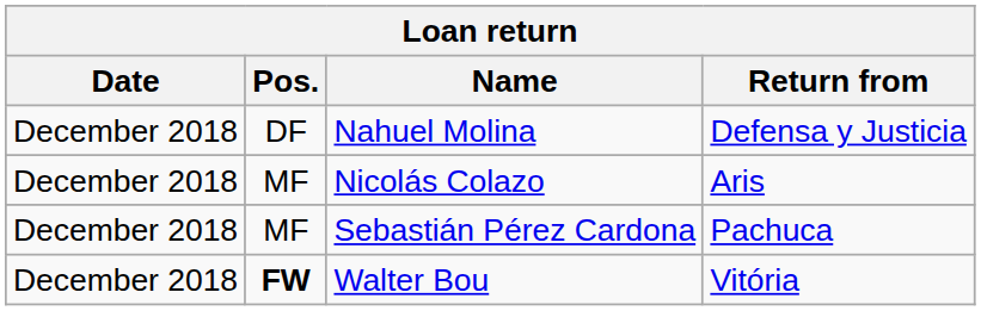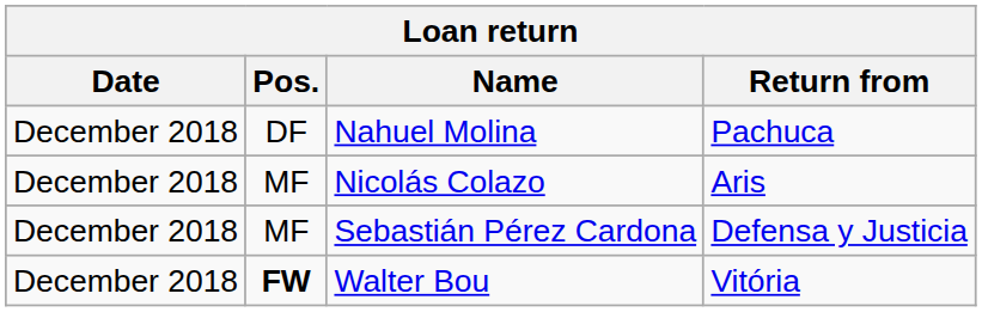 <table class="wikitable" style="font-size:95%;">
 <tr>
 <th colspan="5">Loan return</th>
 </tr>
 <tr>
 <th>Date</th>
 <th>Pos.</th>
 <th>Name</th>
 <th>Return from</th>
 </tr>
 <tr>
 <td>December 2018</td>
 <td align="center">DF</td>
 <td> <a href='#'>Nahuel Molina</a></td>
-<td> <a href='#'>Defensa y Justicia</a></td>
+<td> <a href='#'>Pachuca</a></td>
 </tr>
 <tr>
 <td>December 2018</td>
 <td align="center">MF</td>
 <td> <a href='#'>Nicolás Colazo</a></td>
 <td> <a href='#'>Aris</a></td>
 </tr>
 <tr>
 <td>December 2018</td>
 <td align="center">MF</td>
 <td> <a href='#'>Sebastián Pérez Cardona</a></td>
-<td> <a href='#'>Pachuca</a></td>
+<td> <a href='#'>Defensa y Justicia</a></td>
 </tr>
 <tr>
 <td>December 2018</td>
 <td align="center"><strong>FW</strong></td>
 <td> <a href='#'>Walter Bou</a></td>
 <td> <a href='#'>Vitória</a></td>
 </tr>
 </table>
